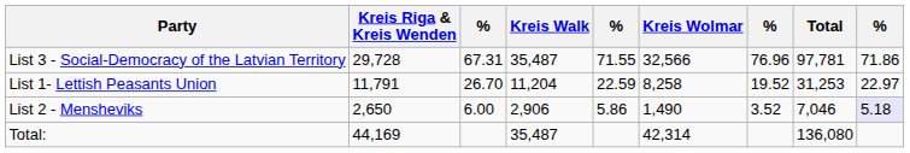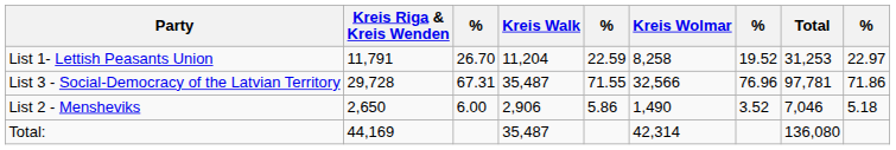 <table class="wikitable">
 <tr>
 <th>Party</th>
 <th><a href='#'>Kreis Riga</a> &<br><a href='#'>Kreis Wenden</a></th>
 <th>%</th>
 <th><a href='#'>Kreis Walk</a></th>
 <th>%</th>
 <th><a href='#'>Kreis Wolmar</a></th>
 <th>%</th>
 <th>Total</th>
 <th>%</th>
 </tr>
 <tr>
+<td>List 1- <a href='#'>Lettish Peasants Union</a></td>
+<td>11,791</td>
+<td>26.70</td>
+<td>11,204</td>
+<td>22.59</td>
+<td>8,258</td>
+<td>19.52</td>
+<td>31,253</td>
+<td>22.97</td>
+</tr>
+<tr>
 <td>List 3 - <a href='#'>Social-Democracy of the Latvian Territory</a></td>
 <td>29,728</td>
 <td>67.31</td>
 <td>35,487</td>
 <td>71.55</td>
 <td>32,566</td>
 <td>76.96</td>
 <td>97,781</td>
 <td>71.86</td>
 </tr>
 <tr>
-<td>List 1- <a href='#'>Lettish Peasants Union</a></td>
-<td>11,791</td>
-<td>26.70</td>
-<td>11,204</td>
-<td>22.59</td>
-<td>8,258</td>
-<td>19.52</td>
-<td>31,253</td>
-<td>22.97</td>
-</tr>
-<tr>
 <td>List 2 - <a href='#'>Mensheviks</a></td>
 <td>2,650</td>
 <td>6.00</td>
 <td>2,906</td>
 <td>5.86</td>
 <td>1,490</td>
 <td>3.52</td>
 <td>7,046</td>
-<td style="background: lavender;">5.18</td>
+<td>5.18</td>
 </tr>
 <tr>
 <td>Total:</td>
 <td>44,169</td>
 <td></td>
 <td>35,487</td>
 <td></td>
 <td>42,314</td>
 <td></td>
 <td>136,080</td>
 <td></td>
 </tr>
 </table>
